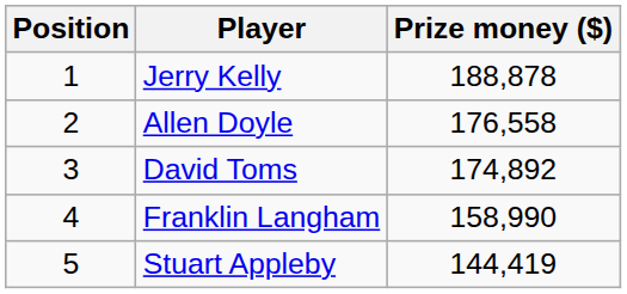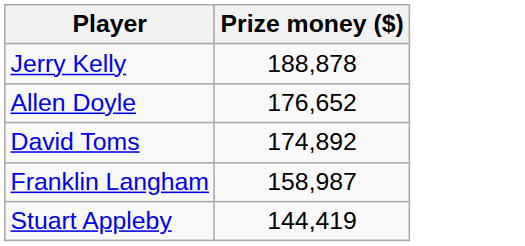 <table class="wikitable">
 <tr>
-<th>Position</th>
 <th>Player</th>
 <th>Prize money ($)</th>
 </tr>
 <tr>
-<td align=center>1</td>
 <td> <a href='#'>Jerry Kelly</a></td>
 <td align=center>188,878</td>
 </tr>
 <tr>
-<td align=center>2</td>
 <td> <a href='#'>Allen Doyle</a></td>
-<td align=center>176,558</td>
+<td align=center>176,652</td>
 </tr>
 <tr>
-<td align=center>3</td>
 <td> <a href='#'>David Toms</a></td>
 <td align=center>174,892</td>
 </tr>
 <tr>
-<td align=center>4</td>
 <td> <a href='#'>Franklin Langham</a></td>
-<td align=center>158,990</td>
+<td align=center>158,987</td>
 </tr>
 <tr>
-<td align=center>5</td>
 <td> <a href='#'>Stuart Appleby</a></td>
 <td align=center>144,419</td>
 </tr>
 </table>
